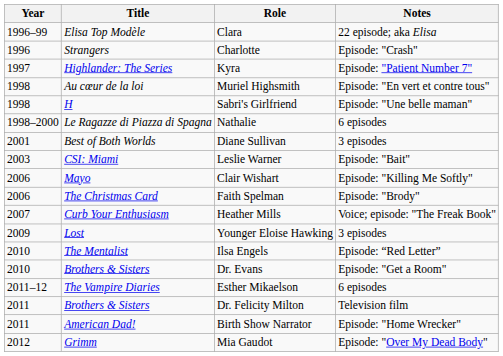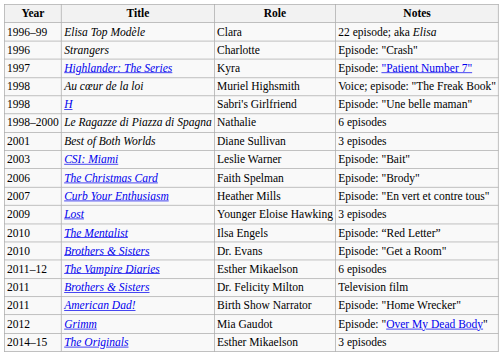 <table class="wikitable sortable">
 <tr>
 <th>Year</th>
 <th>Title</th>
 <th>Role</th>
 <th class="unsortable">Notes</th>
 </tr>
 <tr>
 <td>1996–99</td>
 <td><em>Elisa Top Modèle</em></td>
 <td>Clara</td>
 <td>22 episode; aka <em>Elisa</em></td>
 </tr>
 <tr>
 <td>1996</td>
 <td><em>Strangers</em></td>
 <td>Charlotte</td>
 <td>Episode: "Crash"</td>
 </tr>
 <tr>
 <td>1997</td>
 <td><em><a href='#'>Highlander: The Series</a></em></td>
 <td>Kyra</td>
 <td>Episode: <a href='#'>"Patient Number 7"</a></td>
 </tr>
 <tr>
 <td>1998</td>
 <td><em>Au cœur de la loi</em></td>
 <td>Muriel Highsmith</td>
-<td>Episode: "En vert et contre tous"</td>
+<td>Voice; episode: "The Freak Book"</td>
 </tr>
 <tr>
 <td>1998</td>
 <td><em><a href='#'>H</a></em></td>
 <td>Sabri's Girlfriend</td>
 <td>Episode: "Une belle maman"</td>
 </tr>
 <tr>
 <td>1998–2000</td>
 <td><em>Le Ragazze di Piazza di Spagna</em></td>
 <td>Nathalie</td>
 <td>6 episodes</td>
 </tr>
 <tr>
 <td>2001</td>
 <td><em>Best of Both Worlds</em></td>
 <td>Diane Sullivan</td>
 <td>3 episodes</td>
 </tr>
 <tr>
 <td>2003</td>
 <td><em><a href='#'>CSI: Miami</a></em></td>
 <td>Leslie Warner</td>
 <td>Episode: "Bait"</td>
 </tr>
 <tr>
 <td>2006</td>
-<td><em><a href='#'>Mayo</a></em></td>
-<td>Clair Wishart</td>
-<td>Episode: "Killing Me Softly"</td>
-</tr>
-<tr>
-<td>2006</td>
 <td><em><a href='#'>The Christmas Card</a></em></td>
 <td>Faith Spelman</td>
 <td>Episode: "Brody"</td>
 </tr>
 <tr>
 <td>2007</td>
 <td><em><a href='#'>Curb Your Enthusiasm</a></em></td>
 <td>Heather Mills</td>
-<td>Voice; episode: "The Freak Book"</td>
+<td>Episode: "En vert et contre tous"</td>
 </tr>
 <tr>
 <td>2009</td>
 <td><em><a href='#'>Lost</a></em></td>
 <td>Younger Eloise Hawking</td>
 <td>3 episodes</td>
 </tr>
 <tr>
 <td>2010</td>
 <td><em><a href='#'>The Mentalist</a></em></td>
 <td>Ilsa Engels</td>
 <td>Episode: “Red Letter”</td>
 </tr>
 <tr>
 <td>2010</td>
 <td><em><a href='#'>Brothers & Sisters</a></em></td>
 <td>Dr. Evans</td>
 <td>Episode: "Get a Room"</td>
 </tr>
 <tr>
 <td>2011–12</td>
 <td><em><a href='#'>The Vampire Diaries</a></em></td>
 <td>Esther Mikaelson</td>
 <td>6 episodes</td>
 </tr>
 <tr>
 <td>2011</td>
 <td><em><a href='#'>Brothers & Sisters</a></em></td>
 <td>Dr. Felicity Milton</td>
 <td>Television film</td>
 </tr>
 <tr>
 <td>2011</td>
 <td><em><a href='#'>American Dad!</a></em></td>
 <td>Birth Show Narrator</td>
 <td>Episode: "Home Wrecker"</td>
 </tr>
 <tr>
 <td>2012</td>
 <td><em><a href='#'>Grimm</a></em></td>
 <td>Mia Gaudot</td>
 <td>Episode: "<a href='#'>Over My Dead Body</a>"</td>
 </tr>
+<tr>
+<td>2014–15</td>
+<td><em><a href='#'>The Originals</a></em></td>
+<td>Esther Mikaelson</td>
+<td>3 episodes</td>
+</tr>
 </table>
